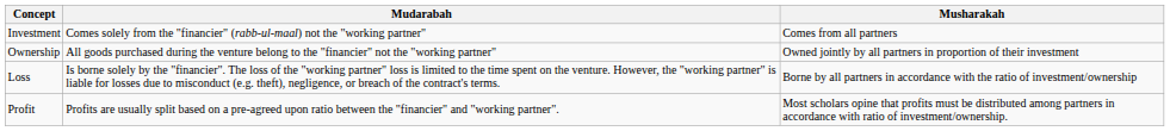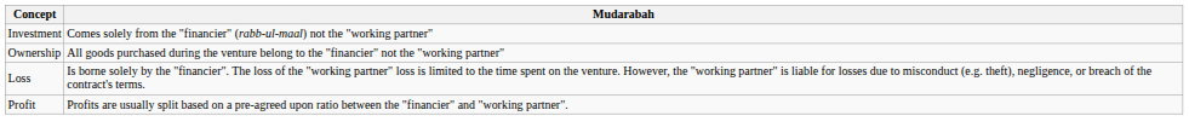 <table class="wikitable">
 <tr>
 <th>Concept</th>
 <th>Mudarabah</th>
-<th>Musharakah</th>
 </tr>
 <tr>
 <td>Investment</td>
 <td>Comes solely from the "financier" (<em>rabb-ul-maal</em>) not the "working partner"</td>
-<td>Comes from all partners</td>
 </tr>
 <tr>
 <td>Ownership</td>
 <td>All goods purchased during the venture belong to the "financier" not the "working partner"</td>
-<td>Owned jointly by all partners in proportion of their investment</td>
 </tr>
 <tr>
 <td>Loss</td>
 <td>Is borne solely by the "financier". The loss of the "working partner" loss is limited to the time spent on the venture. However, the "working partner" is liable for losses due to misconduct (e.g. theft), negligence, or breach of the contract's terms.</td>
-<td>Borne by all partners in accordance with the ratio of investment/ownership</td>
 </tr>
 <tr>
 <td>Profit</td>
 <td>Profits are usually split based on a pre-agreed upon ratio between the "financier" and "working partner".</td>
-<td>Most scholars opine that profits must be distributed among partners in accordance with ratio of investment/ownership.</td>
 </tr>
 </table>
